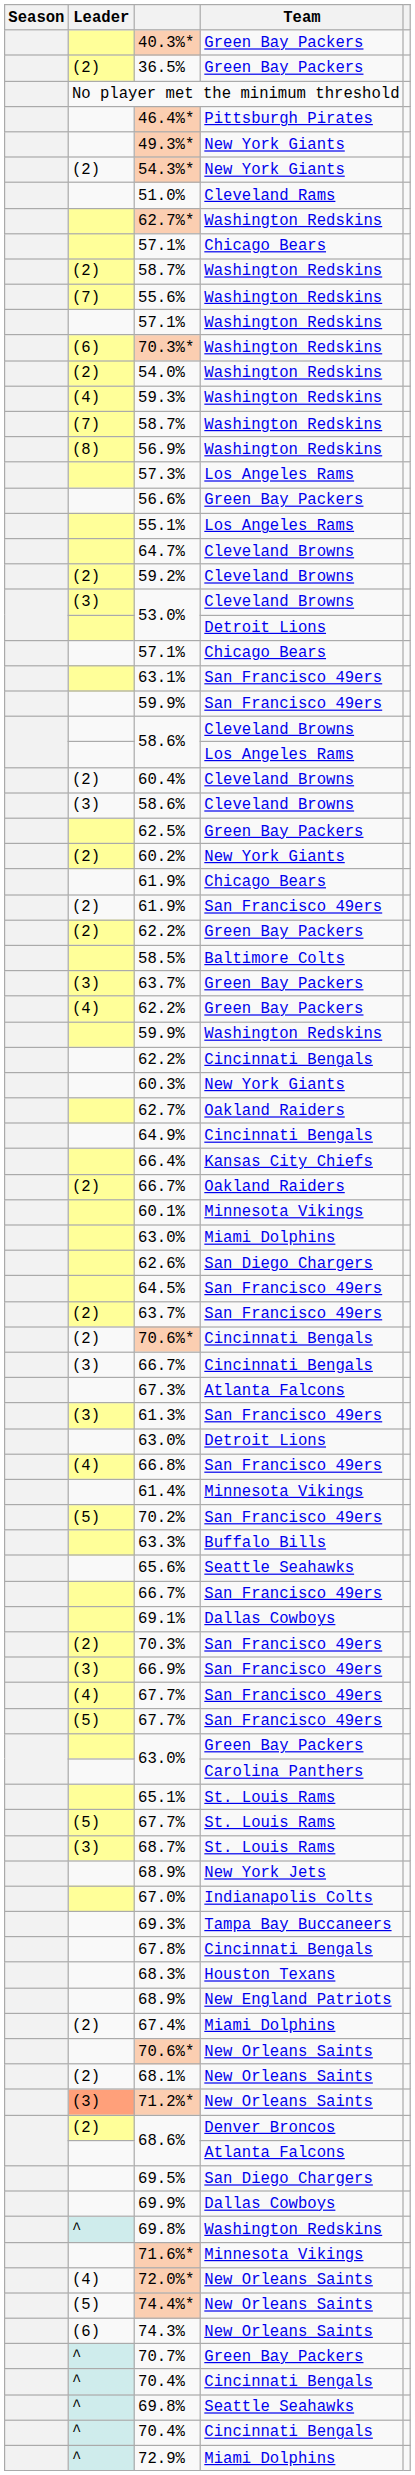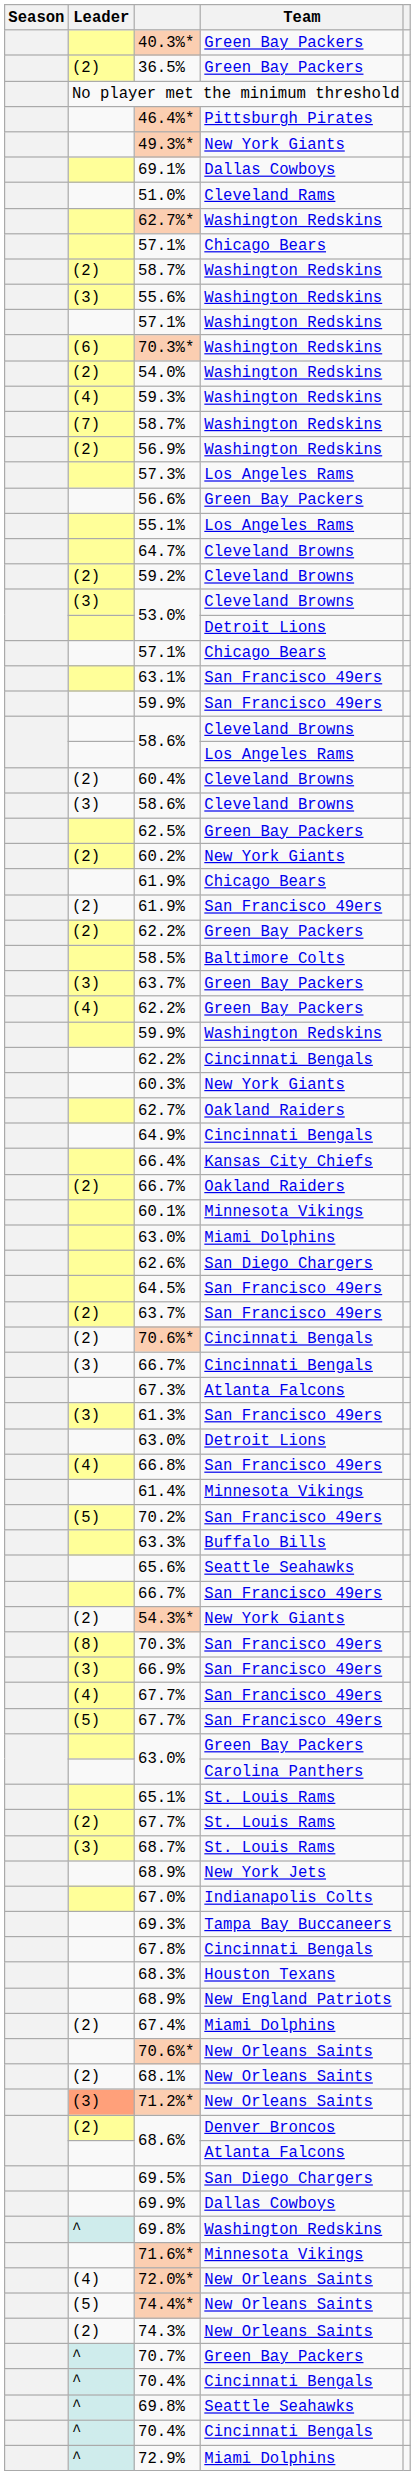 <table class="sortable wikitable">
 <tr>
 <th scope=col>Season</th>
 <th scope=col>Leader</th>
 <th scope=col></th>
 <th scope=col>Team</th>
 <th scope=col class= "unsortable"></th>
 </tr>
 <tr>
 <th scope=row></th>
 <td style="background:#FFFF99;"></td>
 <td style="background-color:#FBCEB1">40.3%*</td>
 <td><a href='#'>Green Bay Packers</a></td>
 <td></td>
 </tr>
 <tr>
 <th scope=row></th>
 <td style="background:#FFFF99;"> (2)</td>
 <td>36.5%</td>
 <td><a href='#'>Green Bay Packers</a></td>
 <td></td>
 </tr>
 <tr>
 <th scope=row></th>
 <td colspan=3>No player met the minimum threshold</td>
 <td></td>
 </tr>
 <tr>
 <th scope=row></th>
 <td></td>
 <td style="background-color:#FBCEB1">46.4%*</td>
 <td><a href='#'>Pittsburgh Pirates</a></td>
 <td></td>
 </tr>
 <tr>
 <th scope=row></th>
 <td></td>
 <td style="background-color:#FBCEB1">49.3%*</td>
 <td><a href='#'>New York Giants</a></td>
 <td></td>
 </tr>
 <tr>
 <th scope=row></th>
-<td> (2)</td>
-<td style="background-color:#FBCEB1">54.3%*</td>
-<td><a href='#'>New York Giants</a></td>
+<td style="background:#FFFF99;"></td>
+<td>69.1%</td>
+<td><a href='#'>Dallas Cowboys</a></td>
 <td></td>
 </tr>
 <tr>
 <th scope=row></th>
 <td></td>
 <td>51.0%</td>
 <td><a href='#'>Cleveland Rams</a></td>
 <td></td>
 </tr>
 <tr>
 <th scope=row></th>
 <td style="background:#FFFF99;"></td>
 <td style="background-color:#FBCEB1">62.7%*</td>
 <td><a href='#'>Washington Redskins</a></td>
 <td></td>
 </tr>
 <tr>
 <th scope=row></th>
 <td style="background:#FFFF99;"></td>
 <td>57.1%</td>
 <td><a href='#'>Chicago Bears</a></td>
 <td></td>
 </tr>
 <tr>
 <th scope=row></th>
 <td style="background:#FFFF99;"> (2)</td>
 <td>58.7%</td>
 <td><a href='#'>Washington Redskins</a></td>
 <td></td>
 </tr>
 <tr>
 <th scope=row></th>
-<td style="background:#FFFF99;"> (7)</td>
+<td style="background:#FFFF99;"> (3)</td>
 <td>55.6%</td>
 <td><a href='#'>Washington Redskins</a></td>
 <td></td>
 </tr>
 <tr>
 <th scope=row></th>
 <td></td>
 <td>57.1%</td>
 <td><a href='#'>Washington Redskins</a></td>
 <td></td>
 </tr>
 <tr>
 <th scope=row></th>
 <td style="background:#FFFF99;"> (6)</td>
 <td style="background-color:#FBCEB1">70.3%*</td>
 <td><a href='#'>Washington Redskins</a></td>
 <td></td>
 </tr>
 <tr>
 <th scope=row></th>
 <td style="background:#FFFF99;"> (2)</td>
 <td>54.0%</td>
 <td><a href='#'>Washington Redskins</a></td>
 <td></td>
 </tr>
 <tr>
 <th scope=row></th>
 <td style="background:#FFFF99;"> (4)</td>
 <td>59.3%</td>
 <td><a href='#'>Washington Redskins</a></td>
 <td></td>
 </tr>
 <tr>
 <th scope=row></th>
 <td style="background:#FFFF99;"> (7)</td>
 <td>58.7%</td>
 <td><a href='#'>Washington Redskins</a></td>
 <td></td>
 </tr>
 <tr>
 <th scope=row></th>
-<td style="background:#FFFF99;"> (8)</td>
+<td style="background:#FFFF99;"> (2)</td>
 <td>56.9%</td>
 <td><a href='#'>Washington Redskins</a></td>
 <td></td>
 </tr>
 <tr>
 <th scope=row></th>
 <td style="background:#FFFF99;"></td>
 <td>57.3%</td>
 <td><a href='#'>Los Angeles Rams</a></td>
 <td></td>
 </tr>
 <tr>
 <th scope=row></th>
 <td></td>
 <td>56.6%</td>
 <td><a href='#'>Green Bay Packers</a></td>
 <td></td>
 </tr>
 <tr>
 <th scope=row></th>
 <td style="background:#FFFF99;"></td>
 <td>55.1%</td>
 <td><a href='#'>Los Angeles Rams</a></td>
 <td></td>
 </tr>
 <tr>
 <th scope=row></th>
 <td style="background:#FFFF99;"></td>
 <td>64.7%</td>
 <td><a href='#'>Cleveland Browns</a></td>
 <td></td>
 </tr>
 <tr>
 <th scope=row></th>
 <td style="background:#FFFF99;"> (2)</td>
 <td>59.2%</td>
 <td><a href='#'>Cleveland Browns</a></td>
 <td></td>
 </tr>
 <tr>
 <th scope=rowgroup rowspan=2></th>
 <td style="background:#FFFF99;"> (3)</td>
 <td rowspan=2>53.0%</td>
 <td><a href='#'>Cleveland Browns</a></td>
 <td></td>
 </tr>
 <tr>
 <td style="background:#FFFF99;"></td>
 <td><a href='#'>Detroit Lions</a></td>
 <td></td>
 </tr>
 <tr>
 <th scope=row></th>
 <td></td>
 <td>57.1%</td>
 <td><a href='#'>Chicago Bears</a></td>
 <td></td>
 </tr>
 <tr>
 <th scope=row></th>
 <td style="background:#FFFF99;"></td>
 <td>63.1%</td>
 <td><a href='#'>San Francisco 49ers</a></td>
 <td></td>
 </tr>
 <tr>
 <th scope=row></th>
 <td></td>
 <td>59.9%</td>
 <td><a href='#'>San Francisco 49ers</a></td>
 <td></td>
 </tr>
 <tr>
 <th scope=rowgroup rowspan=2></th>
 <td></td>
 <td rowspan=2>58.6%</td>
 <td><a href='#'>Cleveland Browns</a></td>
 <td></td>
 </tr>
 <tr>
 <td></td>
 <td><a href='#'>Los Angeles Rams</a></td>
 <td></td>
 </tr>
 <tr>
 <th scope=row></th>
 <td> (2)</td>
 <td>60.4%</td>
 <td><a href='#'>Cleveland Browns</a></td>
 <td></td>
 </tr>
 <tr>
 <th scope=row></th>
 <td> (3)</td>
 <td>58.6%</td>
 <td><a href='#'>Cleveland Browns</a></td>
 <td></td>
 </tr>
 <tr>
 <th scope=row></th>
 <td style="background:#FFFF99;"></td>
 <td>62.5%</td>
 <td><a href='#'>Green Bay Packers</a></td>
 <td></td>
 </tr>
 <tr>
 <th scope=row></th>
 <td style="background:#FFFF99;"> (2)</td>
 <td>60.2%</td>
 <td><a href='#'>New York Giants</a></td>
 <td></td>
 </tr>
 <tr>
 <th scope=row></th>
 <td></td>
 <td>61.9%</td>
 <td><a href='#'>Chicago Bears</a></td>
 <td></td>
 </tr>
 <tr>
 <th scope=row></th>
 <td> (2)</td>
 <td>61.9%</td>
 <td><a href='#'>San Francisco 49ers</a></td>
 <td></td>
 </tr>
 <tr>
 <th scope=row></th>
 <td style="background:#FFFF99;"> (2)</td>
 <td>62.2%</td>
 <td><a href='#'>Green Bay Packers</a></td>
 <td></td>
 </tr>
 <tr>
 <th scope=row></th>
 <td style="background:#FFFF99;"></td>
 <td>58.5%</td>
 <td><a href='#'>Baltimore Colts</a></td>
 <td></td>
 </tr>
 <tr>
 <th scope=row></th>
 <td style="background:#FFFF99;"> (3)</td>
 <td>63.7%</td>
 <td><a href='#'>Green Bay Packers</a></td>
 <td></td>
 </tr>
 <tr>
 <th scope=row></th>
 <td style="background:#FFFF99;"> (4)</td>
 <td>62.2%</td>
 <td><a href='#'>Green Bay Packers</a></td>
 <td></td>
 </tr>
 <tr>
 <th scope=row></th>
 <td style="background:#FFFF99;"></td>
 <td>59.9%</td>
 <td><a href='#'>Washington Redskins</a></td>
 <td></td>
 </tr>
 <tr>
 <th scope=row></th>
 <td></td>
 <td>62.2%</td>
 <td><a href='#'>Cincinnati Bengals</a></td>
 <td></td>
 </tr>
 <tr>
 <th scope=row></th>
 <td></td>
 <td>60.3%</td>
 <td><a href='#'>New York Giants</a></td>
 <td></td>
 </tr>
 <tr>
 <th scope=row></th>
 <td style="background:#FFFF99;"></td>
 <td>62.7%</td>
 <td><a href='#'>Oakland Raiders</a></td>
 <td></td>
 </tr>
 <tr>
 <th scope=row></th>
 <td></td>
 <td>64.9%</td>
 <td><a href='#'>Cincinnati Bengals</a></td>
 <td></td>
 </tr>
 <tr>
 <th scope=row></th>
 <td style="background:#FFFF99;"></td>
 <td>66.4%</td>
 <td><a href='#'>Kansas City Chiefs</a></td>
 <td></td>
 </tr>
 <tr>
 <th scope=row></th>
 <td style="background:#FFFF99;"> (2)</td>
 <td>66.7%</td>
 <td><a href='#'>Oakland Raiders</a></td>
 <td></td>
 </tr>
 <tr>
 <th scope=row></th>
 <td style="background:#FFFF99;"></td>
 <td>60.1%</td>
 <td><a href='#'>Minnesota Vikings</a></td>
 <td></td>
 </tr>
 <tr>
 <th scope=row></th>
 <td style="background:#FFFF99;"></td>
 <td>63.0%</td>
 <td><a href='#'>Miami Dolphins</a></td>
 <td></td>
 </tr>
 <tr>
 <th scope=row></th>
 <td style="background:#FFFF99;"></td>
 <td>62.6%</td>
 <td><a href='#'>San Diego Chargers</a></td>
 <td></td>
 </tr>
 <tr>
 <th scope=row></th>
 <td style="background:#FFFF99;"></td>
 <td>64.5%</td>
 <td><a href='#'>San Francisco 49ers</a></td>
 <td></td>
 </tr>
 <tr>
 <th scope=row></th>
 <td style="background:#FFFF99;"> (2)</td>
 <td>63.7%</td>
 <td><a href='#'>San Francisco 49ers</a></td>
 <td></td>
 </tr>
 <tr>
 <th scope=row></th>
 <td> (2)</td>
 <td style="background-color:#FBCEB1">70.6%*</td>
 <td><a href='#'>Cincinnati Bengals</a></td>
 <td></td>
 </tr>
 <tr>
 <th scope=row></th>
 <td> (3)</td>
 <td>66.7%</td>
 <td><a href='#'>Cincinnati Bengals</a></td>
 <td></td>
 </tr>
 <tr>
 <th scope=row></th>
 <td></td>
 <td>67.3%</td>
 <td><a href='#'>Atlanta Falcons</a></td>
 <td></td>
 </tr>
 <tr>
 <th scope=row></th>
 <td style="background:#FFFF99;"> (3)</td>
 <td>61.3%</td>
 <td><a href='#'>San Francisco 49ers</a></td>
 <td></td>
 </tr>
 <tr>
 <th scope=row></th>
 <td></td>
 <td>63.0%</td>
 <td><a href='#'>Detroit Lions</a></td>
 <td></td>
 </tr>
 <tr>
 <th scope=row></th>
 <td style="background:#FFFF99;"> (4)</td>
 <td>66.8%</td>
 <td><a href='#'>San Francisco 49ers</a></td>
 <td></td>
 </tr>
 <tr>
 <th scope=row></th>
 <td></td>
 <td>61.4%</td>
 <td><a href='#'>Minnesota Vikings</a></td>
 <td></td>
 </tr>
 <tr>
 <th scope=row></th>
 <td style="background:#FFFF99;"> (5)</td>
 <td>70.2%</td>
 <td><a href='#'>San Francisco 49ers</a></td>
 <td></td>
 </tr>
 <tr>
 <th scope=row></th>
 <td style="background:#FFFF99;"></td>
 <td>63.3%</td>
 <td><a href='#'>Buffalo Bills</a></td>
 <td></td>
 </tr>
 <tr>
 <th scope=row></th>
 <td></td>
 <td>65.6%</td>
 <td><a href='#'>Seattle Seahawks</a></td>
 <td></td>
 </tr>
 <tr>
 <th scope=row></th>
 <td style="background:#FFFF99;"></td>
 <td>66.7%</td>
 <td><a href='#'>San Francisco 49ers</a></td>
 <td></td>
 </tr>
 <tr>
 <th scope=row></th>
-<td style="background:#FFFF99;"></td>
-<td>69.1%</td>
-<td><a href='#'>Dallas Cowboys</a></td>
+<td> (2)</td>
+<td style="background-color:#FBCEB1">54.3%*</td>
+<td><a href='#'>New York Giants</a></td>
 <td></td>
 </tr>
 <tr>
 <th scope=row></th>
-<td style="background:#FFFF99;"> (2)</td>
+<td style="background:#FFFF99;"> (8)</td>
 <td>70.3%</td>
 <td><a href='#'>San Francisco 49ers</a></td>
 <td></td>
 </tr>
 <tr>
 <th scope=row></th>
 <td style="background:#FFFF99;"> (3)</td>
 <td>66.9%</td>
 <td><a href='#'>San Francisco 49ers</a></td>
 <td></td>
 </tr>
 <tr>
 <th scope=row></th>
 <td style="background:#FFFF99;"> (4)</td>
 <td>67.7%</td>
 <td><a href='#'>San Francisco 49ers</a></td>
 <td></td>
 </tr>
 <tr>
 <th scope=row></th>
 <td style="background:#FFFF99;"> (5)</td>
 <td>67.7%</td>
 <td><a href='#'>San Francisco 49ers</a></td>
 <td></td>
 </tr>
 <tr>
 <th scope=rowgroup rowspan=2></th>
 <td style="background:#FFFF99;"></td>
 <td rowspan=2>63.0%</td>
 <td><a href='#'>Green Bay Packers</a></td>
 <td></td>
 </tr>
 <tr>
 <td></td>
 <td><a href='#'>Carolina Panthers</a></td>
 <td></td>
 </tr>
 <tr>
 <th scope=row></th>
 <td style="background:#FFFF99;"></td>
 <td>65.1%</td>
 <td><a href='#'>St. Louis Rams</a></td>
 <td></td>
 </tr>
 <tr>
 <th scope=row></th>
-<td style="background:#FFFF99;"> (5)</td>
+<td style="background:#FFFF99;"> (2)</td>
 <td>67.7%</td>
 <td><a href='#'>St. Louis Rams</a></td>
 <td></td>
 </tr>
 <tr>
 <th scope=row></th>
 <td style="background:#FFFF99;"> (3)</td>
 <td>68.7%</td>
 <td><a href='#'>St. Louis Rams</a></td>
 <td></td>
 </tr>
 <tr>
 <th scope=row></th>
 <td></td>
 <td>68.9%</td>
 <td><a href='#'>New York Jets</a></td>
 <td></td>
 </tr>
 <tr>
 <th scope=row></th>
 <td style="background:#FFFF99;"></td>
 <td>67.0%</td>
 <td><a href='#'>Indianapolis Colts</a></td>
 <td></td>
 </tr>
 <tr>
 <th scope=row></th>
 <td></td>
 <td>69.3%</td>
 <td><a href='#'>Tampa Bay Buccaneers</a></td>
 <td></td>
 </tr>
 <tr>
 <th scope=row></th>
 <td></td>
 <td>67.8%</td>
 <td><a href='#'>Cincinnati Bengals</a></td>
 <td></td>
 </tr>
 <tr>
 <th scope=row></th>
 <td></td>
 <td>68.3%</td>
 <td><a href='#'>Houston Texans</a></td>
 <td></td>
 </tr>
 <tr>
 <th scope=row></th>
 <td></td>
 <td>68.9%</td>
 <td><a href='#'>New England Patriots</a></td>
 <td></td>
 </tr>
 <tr>
 <th scope=row></th>
 <td> (2)</td>
 <td>67.4%</td>
 <td><a href='#'>Miami Dolphins</a></td>
 <td></td>
 </tr>
 <tr>
 <th scope=row></th>
 <td></td>
 <td style="background-color:#FBCEB1">70.6%*</td>
 <td><a href='#'>New Orleans Saints</a></td>
 <td></td>
 </tr>
 <tr>
 <th scope=row></th>
 <td> (2)</td>
 <td>68.1%</td>
 <td><a href='#'>New Orleans Saints</a></td>
 <td></td>
 </tr>
 <tr>
 <th scope=row></th>
 <td style="background: lightsalmon;"> (3)</td>
 <td style="background-color:#FBCEB1">71.2%*</td>
 <td><a href='#'>New Orleans Saints</a></td>
 <td></td>
 </tr>
 <tr>
 <th scope=rowgroup rowspan=2></th>
 <td style="background:#FFFF99;"> (2)</td>
 <td rowspan=2>68.6%</td>
 <td><a href='#'>Denver Broncos</a></td>
 <td></td>
 </tr>
 <tr>
 <td></td>
 <td><a href='#'>Atlanta Falcons</a></td>
 <td></td>
 </tr>
 <tr>
 <th scope=row></th>
 <td></td>
 <td>69.5%</td>
 <td><a href='#'>San Diego Chargers</a></td>
 <td></td>
 </tr>
 <tr>
 <th scope=row></th>
 <td></td>
 <td>69.9%</td>
 <td><a href='#'>Dallas Cowboys</a></td>
 <td></td>
 </tr>
 <tr>
 <th scope=row></th>
 <td style="background:#cfecec;">^</td>
 <td>69.8%</td>
 <td><a href='#'>Washington Redskins</a></td>
 <td></td>
 </tr>
 <tr>
 <th scope=row></th>
 <td></td>
 <td style="background-color:#FBCEB1">71.6%*</td>
 <td><a href='#'>Minnesota Vikings</a></td>
 <td></td>
 </tr>
 <tr>
 <th scope=row></th>
 <td> (4)</td>
 <td style="background-color:#FBCEB1">72.0%*</td>
 <td><a href='#'>New Orleans Saints</a></td>
 <td></td>
 </tr>
 <tr>
 <th scope=row></th>
 <td> (5)</td>
 <td style="background-color:#FBCEB1">74.4%*</td>
 <td><a href='#'>New Orleans Saints</a></td>
 <td></td>
 </tr>
 <tr>
 <th scope=row></th>
-<td> (6)</td>
+<td> (2)</td>
 <td>74.3%</td>
 <td><a href='#'>New Orleans Saints</a></td>
 <td></td>
 </tr>
 <tr>
 <th scope=row></th>
 <td style="background:#cfecec;">^</td>
 <td>70.7%</td>
 <td><a href='#'>Green Bay Packers</a></td>
 <td></td>
 </tr>
 <tr>
 <th scope=row></th>
 <td style="background:#cfecec;">^</td>
 <td>70.4%</td>
 <td><a href='#'>Cincinnati Bengals</a></td>
 <td></td>
 </tr>
 <tr>
 <th scope=row></th>
 <td style="background:#cfecec;">^</td>
 <td>69.8%</td>
 <td><a href='#'>Seattle Seahawks</a></td>
 <td></td>
 </tr>
 <tr>
 <th scope=row></th>
 <td style="background:#cfecec;">^</td>
 <td>70.4%</td>
 <td><a href='#'>Cincinnati Bengals</a></td>
 <td></td>
 </tr>
 <tr>
 <th scope=row></th>
 <td style="background:#cfecec;">^</td>
 <td>72.9%</td>
 <td><a href='#'>Miami Dolphins</a></td>
 <td></td>
 </tr>
 </table>
